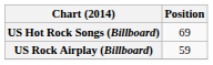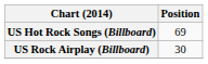 <table class="wikitable plainrowheaders sortable">
 <tr>
 <th>Chart (2014)</th>
 <th>Position</th>
 </tr>
 <tr>
 <th scope="row">US Hot Rock Songs (<em>Billboard</em>)</th>
 <td style="text-align:center;">69</td>
 </tr>
 <tr>
 <th scope="row">US Rock Airplay (<em>Billboard</em>)</th>
-<td style="text-align:center;">59</td>
+<td style="text-align:center;">30</td>
 </tr>
 <tr>
 </tr>
 </table>
